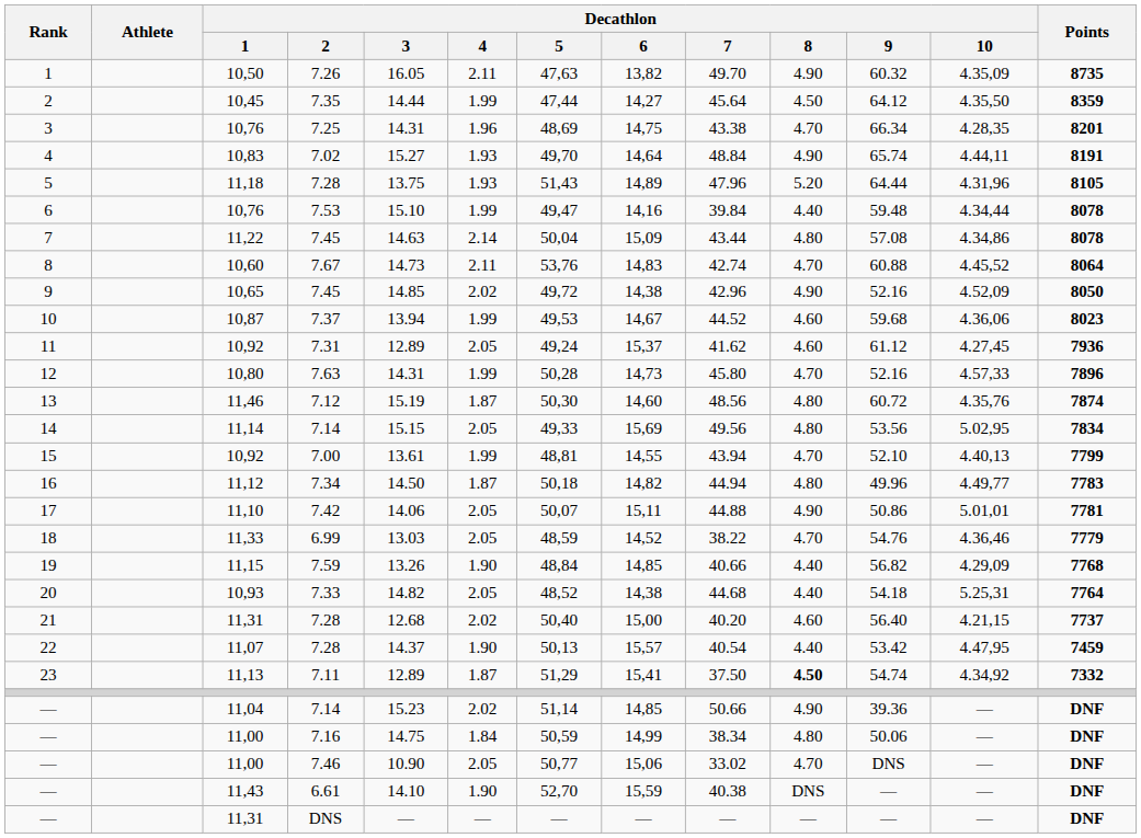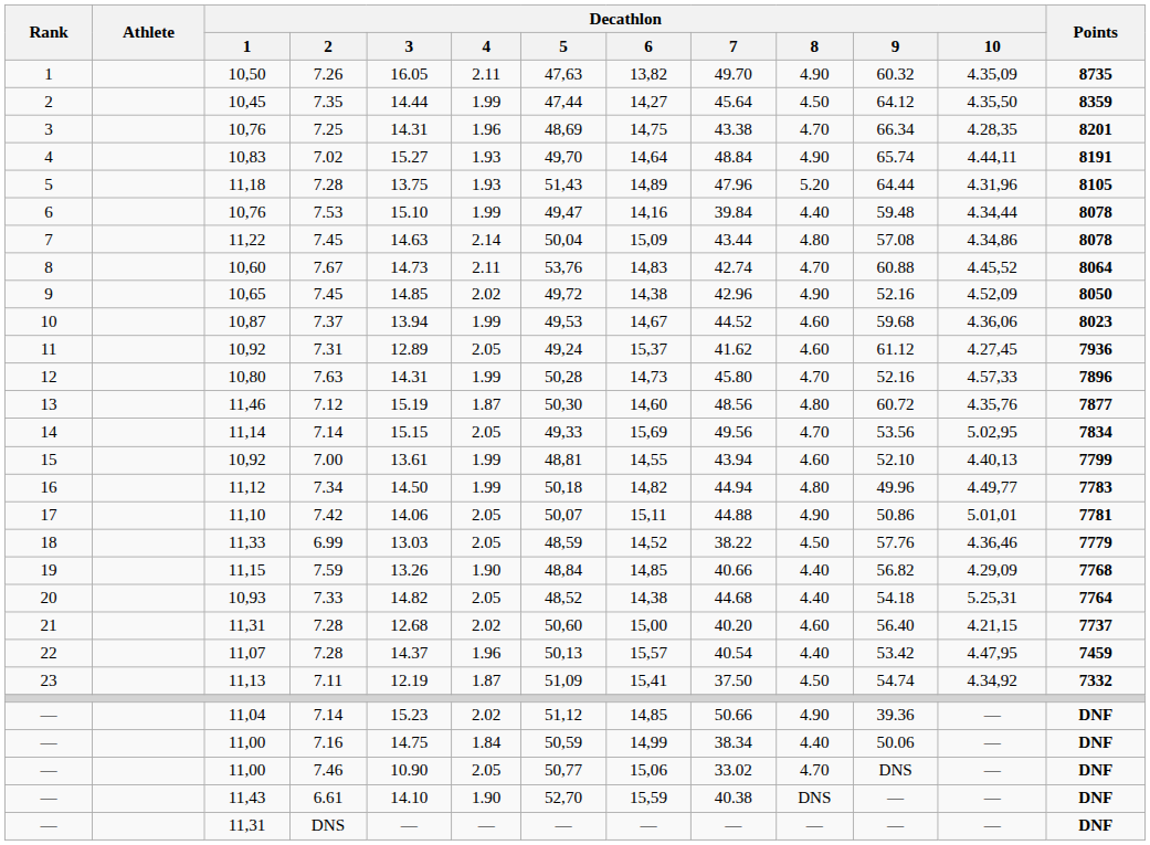 <table class="wikitable" style=" text-align:center; font-size:110%;" width="95%">
 <tr>
 <th rowspan="2">Rank</th>
 <th rowspan="2">Athlete</th>
 <th colspan="10">Decathlon</th>
 <th rowspan="2">Points</th>
 </tr>
 <tr>
 <th>1</th>
 <th>2</th>
 <th>3</th>
 <th>4</th>
 <th>5</th>
 <th>6</th>
 <th>7</th>
 <th>8</th>
 <th>9</th>
 <th>10</th>
 </tr>
 <tr>
 <td>1</td>
 <td align=left></td>
 <td>10,50</td>
 <td>7.26</td>
 <td>16.05</td>
 <td>2.11</td>
 <td>47,63</td>
 <td>13,82</td>
 <td>49.70</td>
 <td>4.90</td>
 <td>60.32</td>
 <td>4.35,09</td>
 <td><strong>8735</strong></td>
 </tr>
 <tr>
 <td>2</td>
 <td align=left></td>
 <td>10,45</td>
 <td>7.35</td>
 <td>14.44</td>
 <td>1.99</td>
 <td>47,44</td>
 <td>14,27</td>
 <td>45.64</td>
 <td>4.50</td>
 <td>64.12</td>
 <td>4.35,50</td>
 <td><strong>8359</strong></td>
 </tr>
 <tr>
 <td>3</td>
 <td align=left></td>
 <td>10,76</td>
 <td>7.25</td>
 <td>14.31</td>
 <td>1.96</td>
 <td>48,69</td>
 <td>14,75</td>
 <td>43.38</td>
 <td>4.70</td>
 <td>66.34</td>
 <td>4.28,35</td>
 <td><strong>8201</strong></td>
 </tr>
 <tr>
 <td>4</td>
 <td align=left></td>
 <td>10,83</td>
 <td>7.02</td>
 <td>15.27</td>
 <td>1.93</td>
 <td>49,70</td>
 <td>14,64</td>
 <td>48.84</td>
 <td>4.90</td>
 <td>65.74</td>
 <td>4.44,11</td>
 <td><strong>8191</strong></td>
 </tr>
 <tr>
 <td>5</td>
 <td align=left></td>
 <td>11,18</td>
 <td>7.28</td>
 <td>13.75</td>
 <td>1.93</td>
 <td>51,43</td>
 <td>14,89</td>
 <td>47.96</td>
 <td>5.20</td>
 <td>64.44</td>
 <td>4.31,96</td>
 <td><strong>8105</strong></td>
 </tr>
 <tr>
 <td>6</td>
 <td align=left></td>
 <td>10,76</td>
 <td>7.53</td>
 <td>15.10</td>
 <td>1.99</td>
 <td>49,47</td>
 <td>14,16</td>
 <td>39.84</td>
 <td>4.40</td>
 <td>59.48</td>
 <td>4.34,44</td>
 <td><strong>8078</strong></td>
 </tr>
 <tr>
 <td>7</td>
 <td align=left></td>
 <td>11,22</td>
 <td>7.45</td>
 <td>14.63</td>
 <td>2.14</td>
 <td>50,04</td>
 <td>15,09</td>
 <td>43.44</td>
 <td>4.80</td>
 <td>57.08</td>
 <td>4.34,86</td>
 <td><strong>8078</strong></td>
 </tr>
 <tr>
 <td>8</td>
 <td align=left></td>
 <td>10,60</td>
 <td>7.67</td>
 <td>14.73</td>
 <td>2.11</td>
 <td>53,76</td>
 <td>14,83</td>
 <td>42.74</td>
 <td>4.70</td>
 <td>60.88</td>
 <td>4.45,52</td>
 <td><strong>8064</strong></td>
 </tr>
 <tr>
 <td>9</td>
 <td align=left></td>
 <td>10,65</td>
 <td>7.45</td>
 <td>14.85</td>
 <td>2.02</td>
 <td>49,72</td>
 <td>14,38</td>
 <td>42.96</td>
 <td>4.90</td>
 <td>52.16</td>
 <td>4.52,09</td>
 <td><strong>8050</strong></td>
 </tr>
 <tr>
 <td>10</td>
 <td align=left></td>
 <td>10,87</td>
 <td>7.37</td>
 <td>13.94</td>
 <td>1.99</td>
 <td>49,53</td>
 <td>14,67</td>
 <td>44.52</td>
 <td>4.60</td>
 <td>59.68</td>
 <td>4.36,06</td>
 <td><strong>8023</strong></td>
 </tr>
 <tr>
 <td>11</td>
 <td align=left></td>
 <td>10,92</td>
 <td>7.31</td>
 <td>12.89</td>
 <td>2.05</td>
 <td>49,24</td>
 <td>15,37</td>
 <td>41.62</td>
 <td>4.60</td>
 <td>61.12</td>
 <td>4.27,45</td>
 <td><strong>7936</strong></td>
 </tr>
 <tr>
 <td>12</td>
 <td align=left></td>
 <td>10,80</td>
 <td>7.63</td>
 <td>14.31</td>
 <td>1.99</td>
 <td>50,28</td>
 <td>14,73</td>
 <td>45.80</td>
 <td>4.70</td>
 <td>52.16</td>
 <td>4.57,33</td>
 <td><strong>7896</strong></td>
 </tr>
 <tr>
 <td>13</td>
 <td align=left></td>
 <td>11,46</td>
 <td>7.12</td>
 <td>15.19</td>
 <td>1.87</td>
 <td>50,30</td>
 <td>14,60</td>
 <td>48.56</td>
 <td>4.80</td>
 <td>60.72</td>
 <td>4.35,76</td>
-<td><strong>7874</strong></td>
+<td><strong>7877</strong></td>
 </tr>
 <tr>
 <td>14</td>
 <td align=left></td>
 <td>11,14</td>
 <td>7.14</td>
 <td>15.15</td>
 <td>2.05</td>
 <td>49,33</td>
 <td>15,69</td>
 <td>49.56</td>
-<td>4.80</td>
+<td>4.70</td>
 <td>53.56</td>
 <td>5.02,95</td>
 <td><strong>7834</strong></td>
 </tr>
 <tr>
 <td>15</td>
 <td align=left></td>
 <td>10,92</td>
 <td>7.00</td>
 <td>13.61</td>
 <td>1.99</td>
 <td>48,81</td>
 <td>14,55</td>
 <td>43.94</td>
-<td>4.70</td>
+<td>4.60</td>
 <td>52.10</td>
 <td>4.40,13</td>
 <td><strong>7799</strong></td>
 </tr>
 <tr>
 <td>16</td>
 <td align=left></td>
 <td>11,12</td>
 <td>7.34</td>
 <td>14.50</td>
-<td>1.87</td>
+<td>1.99</td>
 <td>50,18</td>
 <td>14,82</td>
 <td>44.94</td>
 <td>4.80</td>
 <td>49.96</td>
 <td>4.49,77</td>
 <td><strong>7783</strong></td>
 </tr>
 <tr>
 <td>17</td>
 <td align=left></td>
 <td>11,10</td>
 <td>7.42</td>
 <td>14.06</td>
 <td>2.05</td>
 <td>50,07</td>
 <td>15,11</td>
 <td>44.88</td>
 <td>4.90</td>
 <td>50.86</td>
 <td>5.01,01</td>
 <td><strong>7781</strong></td>
 </tr>
 <tr>
 <td>18</td>
 <td align=left></td>
 <td>11,33</td>
 <td>6.99</td>
 <td>13.03</td>
 <td>2.05</td>
 <td>48,59</td>
 <td>14,52</td>
 <td>38.22</td>
-<td>4.70</td>
-<td>54.76</td>
+<td>4.50</td>
+<td>57.76</td>
 <td>4.36,46</td>
 <td><strong>7779</strong></td>
 </tr>
 <tr>
 <td>19</td>
 <td align=left></td>
 <td>11,15</td>
 <td>7.59</td>
 <td>13.26</td>
 <td>1.90</td>
 <td>48,84</td>
 <td>14,85</td>
 <td>40.66</td>
 <td>4.40</td>
 <td>56.82</td>
 <td>4.29,09</td>
 <td><strong>7768</strong></td>
 </tr>
 <tr>
 <td>20</td>
 <td align=left></td>
 <td>10,93</td>
 <td>7.33</td>
 <td>14.82</td>
 <td>2.05</td>
 <td>48,52</td>
 <td>14,38</td>
 <td>44.68</td>
 <td>4.40</td>
 <td>54.18</td>
 <td>5.25,31</td>
 <td><strong>7764</strong></td>
 </tr>
 <tr>
 <td>21</td>
 <td align=left></td>
 <td>11,31</td>
 <td>7.28</td>
 <td>12.68</td>
 <td>2.02</td>
-<td>50,40</td>
+<td>50,60</td>
 <td>15,00</td>
 <td>40.20</td>
 <td>4.60</td>
 <td>56.40</td>
 <td>4.21,15</td>
 <td><strong>7737</strong></td>
 </tr>
 <tr>
 <td>22</td>
 <td align=left></td>
 <td>11,07</td>
 <td>7.28</td>
 <td>14.37</td>
-<td>1.90</td>
+<td>1.96</td>
 <td>50,13</td>
 <td>15,57</td>
 <td>40.54</td>
 <td>4.40</td>
 <td>53.42</td>
 <td>4.47,95</td>
 <td><strong>7459</strong></td>
 </tr>
 <tr>
 <td>23</td>
 <td align=left></td>
 <td>11,13</td>
 <td>7.11</td>
-<td>12.89</td>
+<td>12.19</td>
 <td>1.87</td>
-<td>51,29</td>
+<td>51,09</td>
 <td>15,41</td>
 <td>37.50</td>
-<td><strong>4.50</strong></td>
+<td>4.50</td>
 <td>54.74</td>
 <td>4.34,92</td>
 <td><strong>7332</strong></td>
 </tr>
 <tr>
 <td colspan=13 bgcolor=lightgray></td>
 </tr>
 <tr>
 <td>—</td>
 <td align=left></td>
 <td>11,04</td>
 <td>7.14</td>
 <td>15.23</td>
 <td>2.02</td>
-<td>51,14</td>
+<td>51,12</td>
 <td>14,85</td>
 <td>50.66</td>
 <td>4.90</td>
 <td>39.36</td>
 <td>—</td>
 <td><strong>DNF</strong></td>
 </tr>
 <tr>
 <td>—</td>
 <td align=left></td>
 <td>11,00</td>
 <td>7.16</td>
 <td>14.75</td>
 <td>1.84</td>
 <td>50,59</td>
 <td>14,99</td>
 <td>38.34</td>
-<td>4.80</td>
+<td>4.40</td>
 <td>50.06</td>
 <td>—</td>
 <td><strong>DNF</strong></td>
 </tr>
 <tr>
 <td>—</td>
 <td align=left></td>
 <td>11,00</td>
 <td>7.46</td>
 <td>10.90</td>
 <td>2.05</td>
 <td>50,77</td>
 <td>15,06</td>
 <td>33.02</td>
 <td>4.70</td>
 <td>DNS</td>
 <td>—</td>
 <td><strong>DNF </strong></td>
 </tr>
 <tr>
 <td>—</td>
 <td align=left></td>
 <td>11,43</td>
 <td>6.61</td>
 <td>14.10</td>
 <td>1.90</td>
 <td>52,70</td>
 <td>15,59</td>
 <td>40.38</td>
 <td>DNS</td>
 <td>—</td>
 <td>—</td>
 <td><strong>DNF </strong></td>
 </tr>
 <tr>
 <td>—</td>
 <td align=left></td>
 <td>11,31</td>
 <td>DNS</td>
 <td>—</td>
 <td>—</td>
 <td>—</td>
 <td>—</td>
 <td>—</td>
 <td>—</td>
 <td>—</td>
 <td>—</td>
 <td><strong>DNF </strong></td>
 </tr>
 </table>
